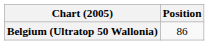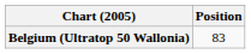 <table class="wikitable plainrowheaders" style="text-align:center">
 <tr>
 <th scope="col">Chart (2005)</th>
 <th scope="col">Position</th>
 </tr>
 <tr>
 <th scope="row">Belgium (Ultratop 50 Wallonia)</th>
-<td>86</td>
+<td>83</td>
 </tr>
 </table>
